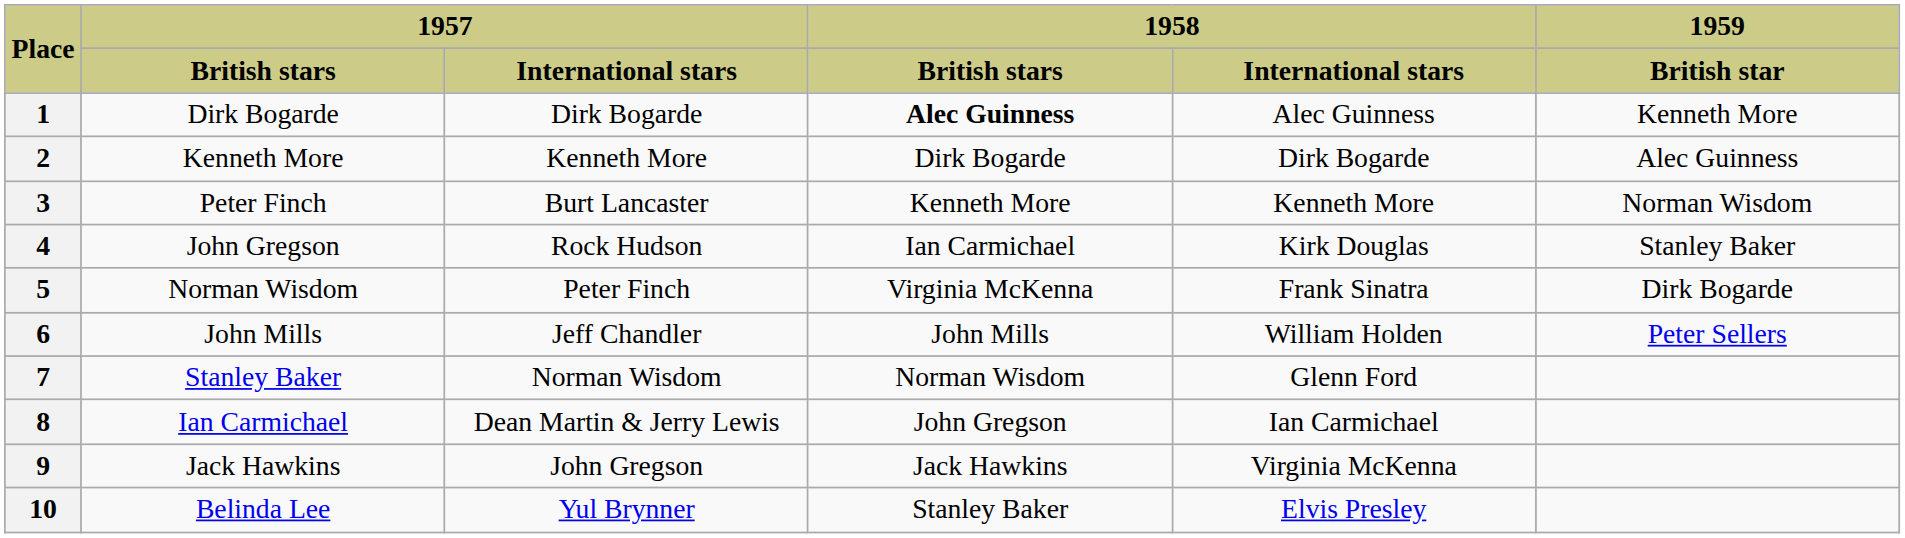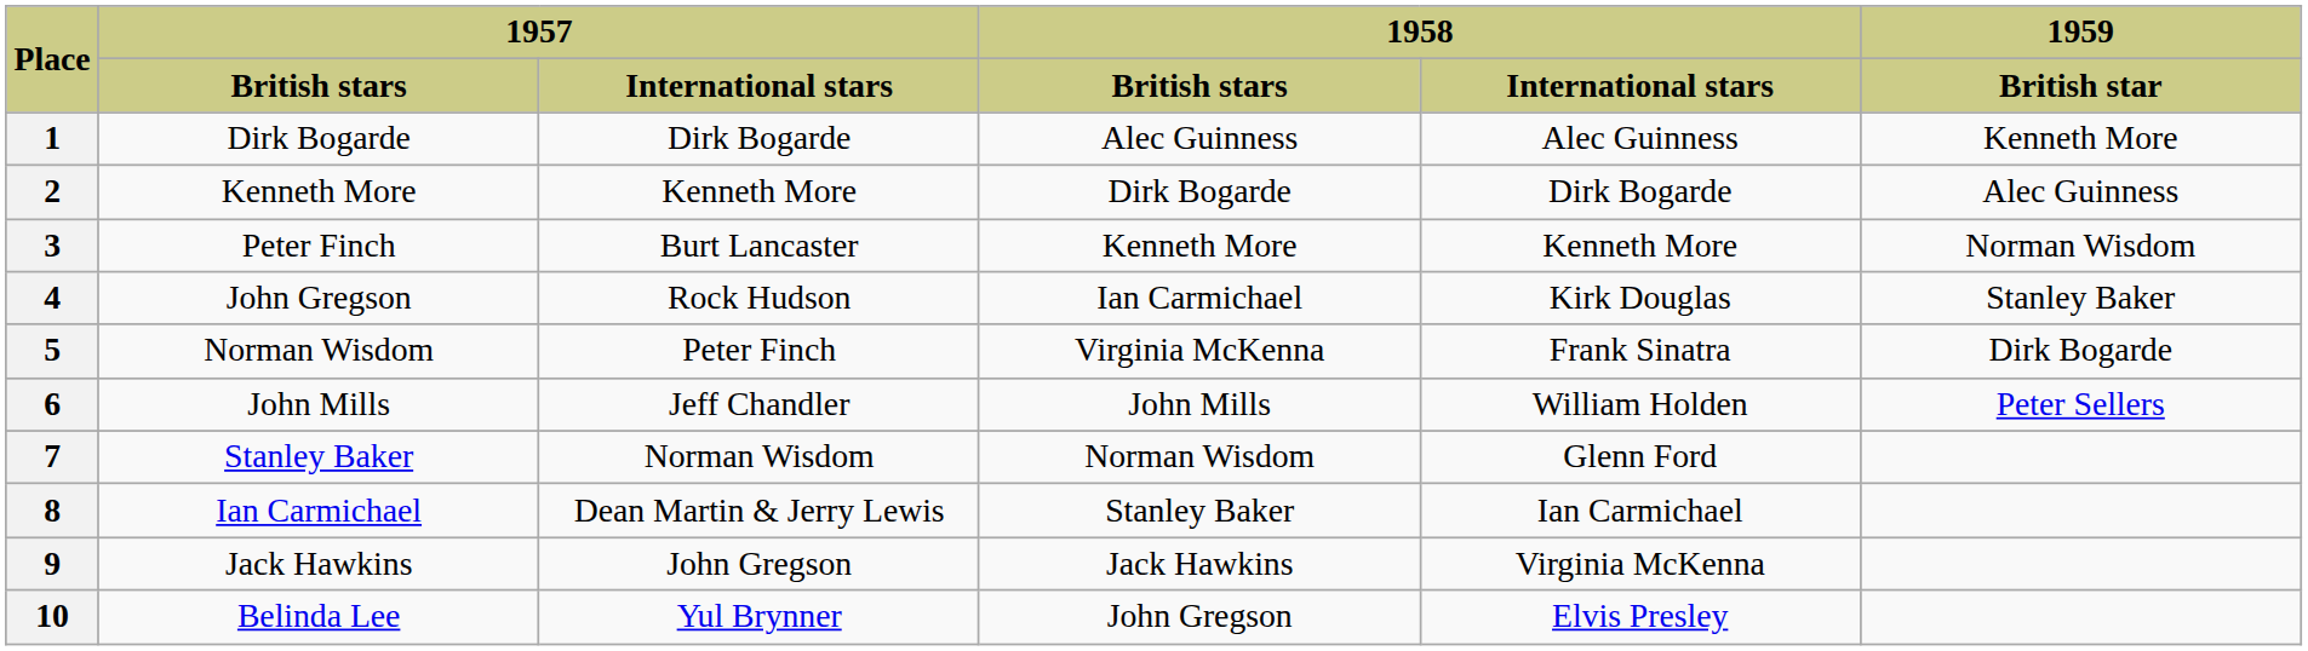 <table class="wikitable">
 <tr>
 <th scope="col" style="background:#CC8" width="4%" rowspan="2">Place</th>
 <th style="background:#CC8" colspan="2">1957</th>
 <th style="background:#CC8" colspan="2">1958</th>
 <th style="background:#CC8">1959</th>
 </tr>
 <tr>
 <th style="background:#CC8" width="19%">British stars</th>
 <th style="background:#CC8" width="19%">International stars</th>
 <th style="background:#CC8" width="19%">British stars</th>
 <th style="background:#CC8" width="19%">International stars</th>
 <th style="background:#CC8" width="19%">British star</th>
 </tr>
 <tr align="center">
 <th scope="row">1</th>
 <td>Dirk Bogarde</td>
 <td>Dirk Bogarde</td>
-<td><strong>Alec Guinness</strong></td>
+<td>Alec Guinness</td>
 <td>Alec Guinness</td>
 <td>Kenneth More</td>
 </tr>
 <tr align="center">
 <th scope="row">2</th>
 <td>Kenneth More</td>
 <td>Kenneth More</td>
 <td>Dirk Bogarde</td>
 <td>Dirk Bogarde</td>
 <td>Alec Guinness</td>
 </tr>
 <tr align="center">
 <th scope="row">3</th>
 <td>Peter Finch</td>
 <td>Burt Lancaster</td>
 <td>Kenneth More</td>
 <td>Kenneth More</td>
 <td>Norman Wisdom</td>
 </tr>
 <tr align="center">
 <th scope="row">4</th>
 <td>John Gregson</td>
 <td>Rock Hudson</td>
 <td>Ian Carmichael</td>
 <td>Kirk Douglas</td>
 <td>Stanley Baker</td>
 </tr>
 <tr align="center">
 <th scope="row">5</th>
 <td>Norman Wisdom</td>
 <td>Peter Finch</td>
 <td>Virginia McKenna</td>
 <td>Frank Sinatra</td>
 <td>Dirk Bogarde</td>
 </tr>
 <tr align="center">
 <th scope="row">6</th>
 <td>John Mills</td>
 <td>Jeff Chandler</td>
 <td>John Mills</td>
 <td>William Holden</td>
 <td><a href='#'>Peter Sellers</a></td>
 </tr>
 <tr align="center">
 <th scope="row">7</th>
 <td><a href='#'>Stanley Baker</a></td>
 <td>Norman Wisdom</td>
 <td>Norman Wisdom</td>
 <td>Glenn Ford</td>
 <td></td>
 </tr>
 <tr align="center">
 <th scope="row">8</th>
 <td><a href='#'>Ian Carmichael</a></td>
 <td>Dean Martin & Jerry Lewis</td>
-<td>John Gregson</td>
+<td>Stanley Baker</td>
 <td>Ian Carmichael</td>
 <td></td>
 </tr>
 <tr align="center">
 <th scope="row">9</th>
 <td>Jack Hawkins</td>
 <td>John Gregson</td>
 <td>Jack Hawkins</td>
 <td>Virginia McKenna</td>
 <td></td>
 </tr>
 <tr align="center">
 <th scope="row">10</th>
 <td><a href='#'>Belinda Lee</a></td>
 <td><a href='#'>Yul Brynner</a></td>
-<td>Stanley Baker</td>
+<td>John Gregson</td>
 <td><a href='#'>Elvis Presley</a></td>
 <td></td>
 </tr>
 </table>
